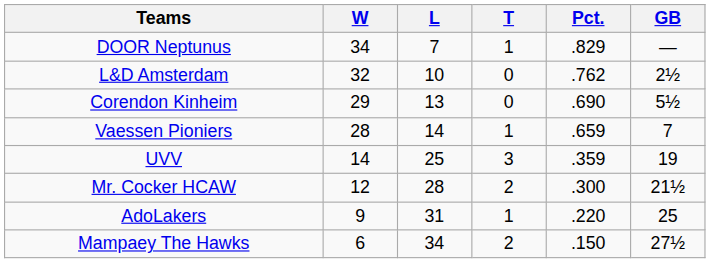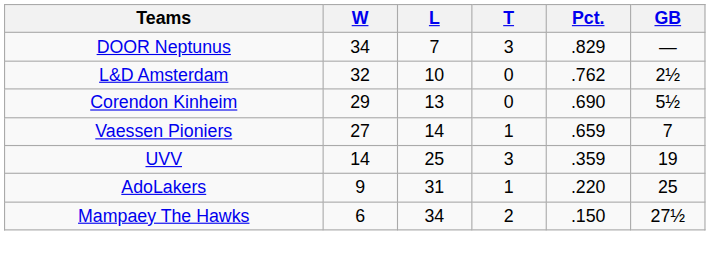 <table class="wikitable" width="50%" style="text-align:center;">
 <tr>
 <th width="30%">Teams</th>
 <th width="7%"><a href='#'>W</a></th>
 <th width="7%"><a href='#'>L</a></th>
 <th width="7%"><a href='#'>T</a></th>
 <th width="8%"><a href='#'>Pct.</a></th>
 <th width="7%"><a href='#'>GB</a></th>
 </tr>
 <tr>
 <td><a href='#'>DOOR Neptunus</a></td>
 <td>34</td>
 <td>7</td>
-<td>1</td>
+<td>3</td>
 <td>.829</td>
 <td>—</td>
 </tr>
 <tr>
 <td><a href='#'>L&D Amsterdam</a></td>
 <td>32</td>
 <td>10</td>
 <td>0</td>
 <td>.762</td>
 <td>2½</td>
 </tr>
 <tr>
 <td><a href='#'>Corendon Kinheim</a></td>
 <td>29</td>
 <td>13</td>
 <td>0</td>
 <td>.690</td>
 <td>5½</td>
 </tr>
 <tr>
 <td><a href='#'>Vaessen Pioniers</a></td>
-<td>28</td>
+<td>27</td>
 <td>14</td>
 <td>1</td>
 <td>.659</td>
 <td>7</td>
 </tr>
 <tr>
 <td><a href='#'>UVV</a></td>
 <td>14</td>
 <td>25</td>
 <td>3</td>
 <td>.359</td>
 <td>19</td>
-</tr>
-<tr>
-<td><a href='#'>Mr. Cocker HCAW</a></td>
-<td>12</td>
-<td>28</td>
-<td>2</td>
-<td>.300</td>
-<td>21½</td>
 </tr>
 <tr>
 <td><a href='#'>AdoLakers</a></td>
 <td>9</td>
 <td>31</td>
 <td>1</td>
 <td>.220</td>
 <td>25</td>
 </tr>
 <tr>
 <td><a href='#'>Mampaey The Hawks</a></td>
 <td>6</td>
 <td>34</td>
 <td>2</td>
 <td>.150</td>
 <td>27½</td>
 </tr>
 </table>
